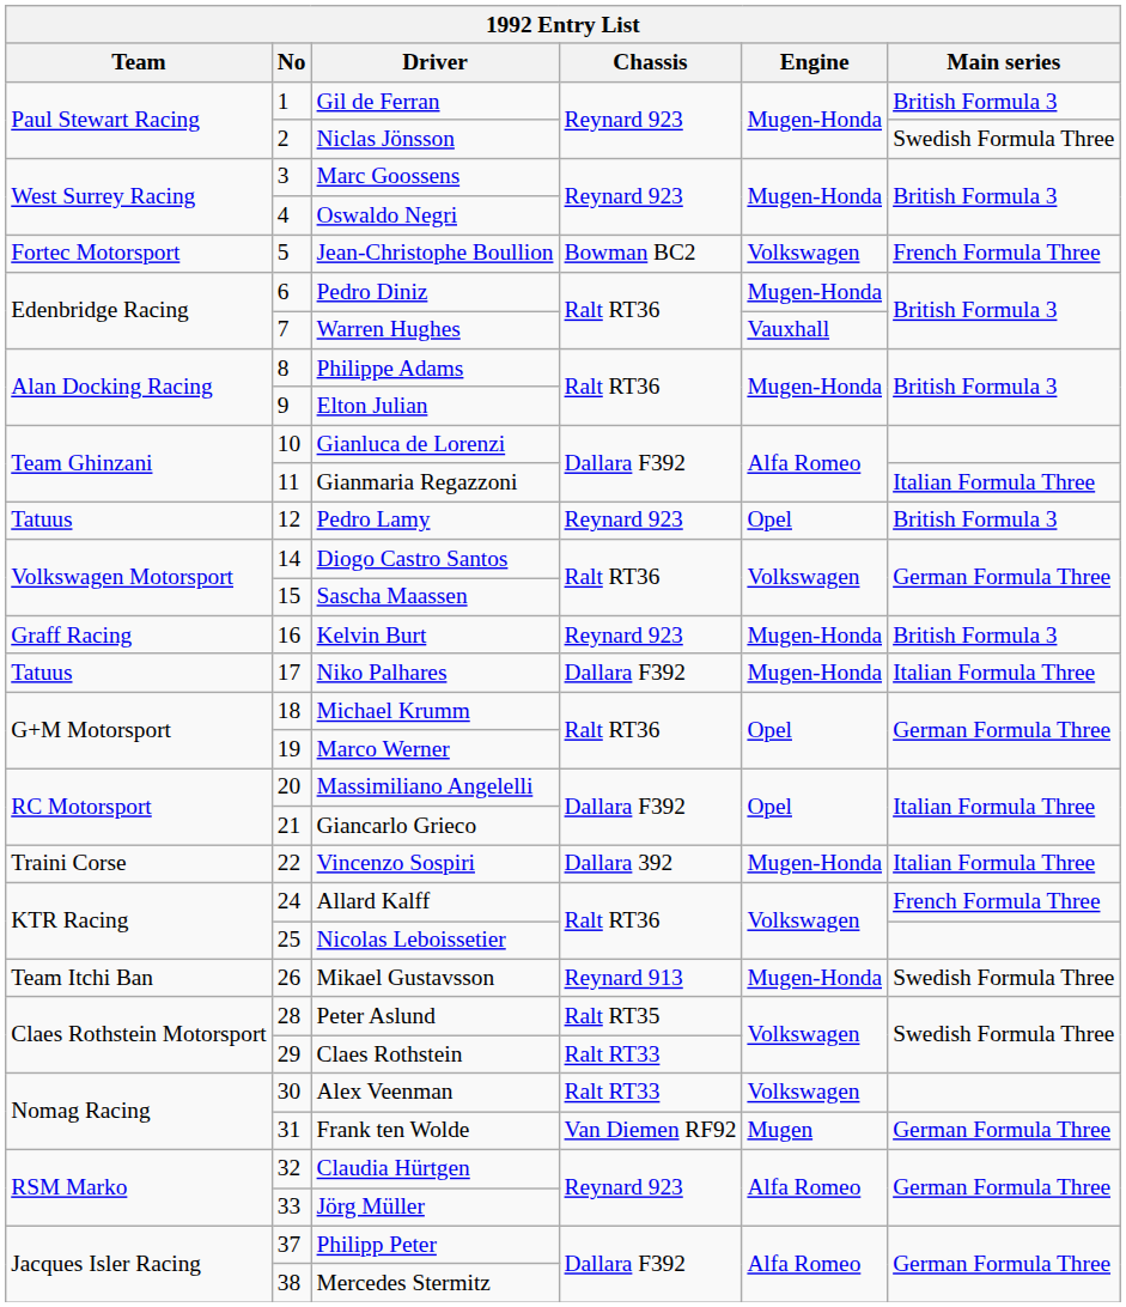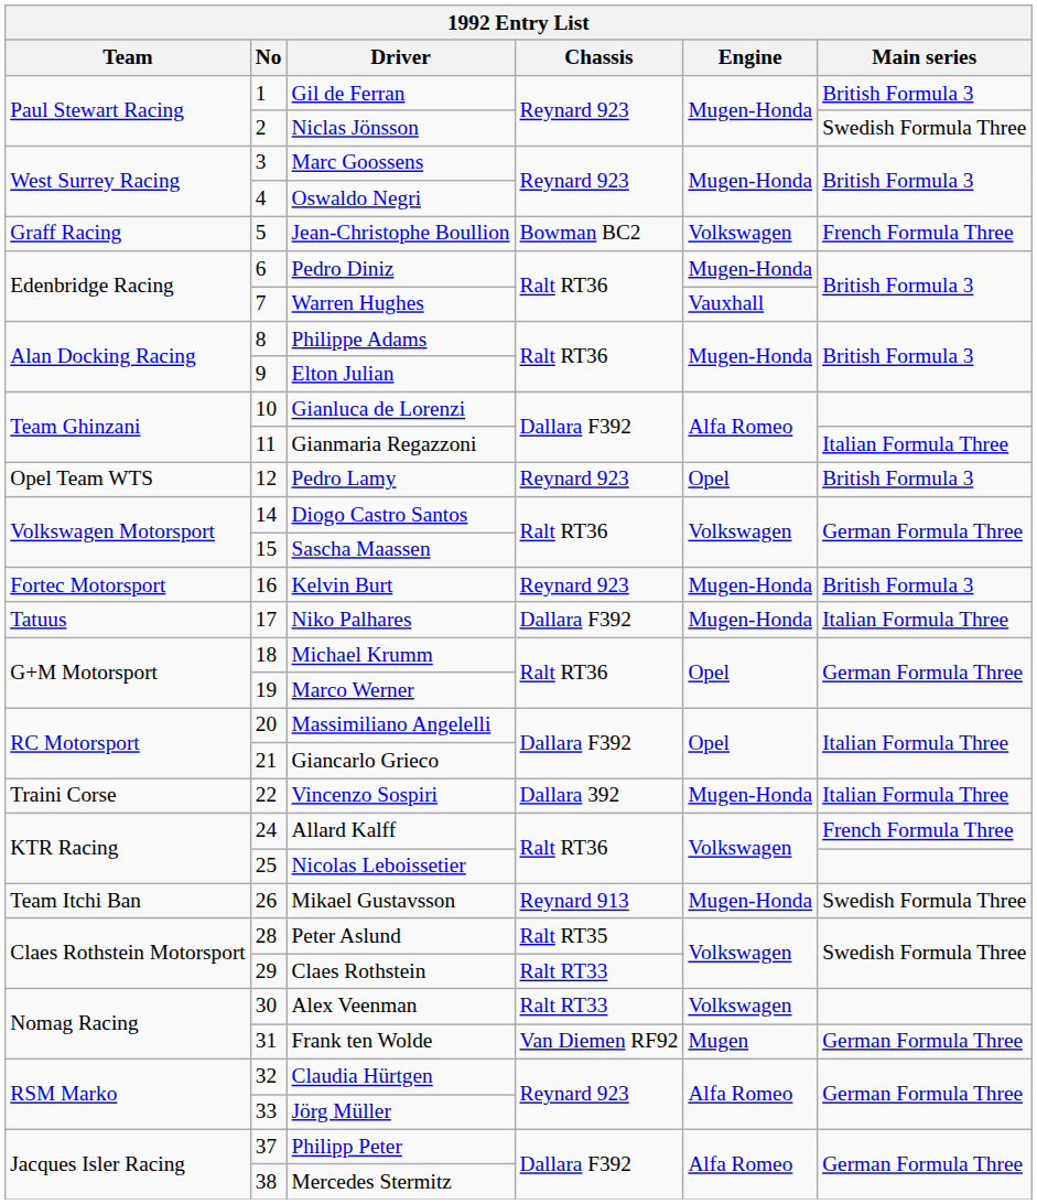 <table class="wikitable" style="font-size: 85%;">
 <tr>
 <th colspan=7>1992 Entry List</th>
 </tr>
 <tr>
 <th>Team</th>
 <th>No</th>
 <th>Driver</th>
 <th>Chassis</th>
 <th>Engine</th>
 <th>Main series</th>
 </tr>
 <tr>
 <td rowspan=2> <a href='#'>Paul Stewart Racing</a></td>
 <td>1</td>
 <td> <a href='#'>Gil de Ferran</a></td>
 <td rowspan="2"><a href='#'>Reynard 923</a></td>
 <td rowspan=2><a href='#'>Mugen-Honda</a></td>
 <td><a href='#'>British Formula 3</a></td>
 </tr>
 <tr>
 <td>2</td>
 <td> <a href='#'>Niclas Jönsson</a></td>
 <td>Swedish Formula Three</td>
 </tr>
 <tr>
 <td rowspan=2> <a href='#'>West Surrey Racing</a></td>
 <td>3</td>
 <td> <a href='#'>Marc Goossens</a></td>
 <td rowspan="2"><a href='#'>Reynard 923</a></td>
 <td rowspan=2><a href='#'>Mugen-Honda</a></td>
 <td rowspan=2><a href='#'>British Formula 3</a></td>
 </tr>
 <tr>
 <td>4</td>
 <td> <a href='#'>Oswaldo Negri</a></td>
 </tr>
 <tr>
-<td> <a href='#'>Fortec Motorsport</a></td>
+<td> <a href='#'>Graff Racing</a></td>
 <td>5</td>
 <td> <a href='#'>Jean-Christophe Boullion</a></td>
 <td><a href='#'>Bowman</a> BC2</td>
 <td><a href='#'>Volkswagen</a></td>
 <td><a href='#'>French Formula Three</a></td>
 </tr>
 <tr>
 <td rowspan=2> Edenbridge Racing</td>
 <td>6</td>
 <td> <a href='#'>Pedro Diniz</a></td>
 <td rowspan="2"><a href='#'>Ralt</a> RT36</td>
 <td><a href='#'>Mugen-Honda</a></td>
 <td rowspan=2><a href='#'>British Formula 3</a></td>
 </tr>
 <tr>
 <td>7</td>
 <td> <a href='#'>Warren Hughes</a></td>
 <td><a href='#'>Vauxhall</a></td>
 </tr>
 <tr>
 <td rowspan=2> <a href='#'>Alan Docking Racing</a></td>
 <td>8</td>
 <td> <a href='#'>Philippe Adams</a></td>
 <td rowspan="2"><a href='#'>Ralt</a> RT36</td>
 <td rowspan=2><a href='#'>Mugen-Honda</a></td>
 <td rowspan=2><a href='#'>British Formula 3</a></td>
 </tr>
 <tr>
 <td>9</td>
 <td> <a href='#'>Elton Julian</a></td>
 </tr>
 <tr>
 <td rowspan=2> <a href='#'>Team Ghinzani</a></td>
 <td>10</td>
 <td> <a href='#'>Gianluca de Lorenzi</a></td>
 <td rowspan="2"><a href='#'>Dallara</a> F392</td>
 <td rowspan=2><a href='#'>Alfa Romeo</a></td>
 <td></td>
 </tr>
 <tr>
 <td>11</td>
 <td> Gianmaria Regazzoni</td>
 <td><a href='#'>Italian Formula Three</a></td>
 </tr>
 <tr>
-<td> <a href='#'>Tatuus</a></td>
+<td> Opel Team WTS</td>
 <td>12</td>
 <td> <a href='#'>Pedro Lamy</a></td>
 <td><a href='#'>Reynard 923</a></td>
 <td><a href='#'>Opel</a></td>
 <td><a href='#'>British Formula 3</a></td>
 </tr>
 <tr>
 <td rowspan=2> <a href='#'>Volkswagen Motorsport</a></td>
 <td>14</td>
 <td> <a href='#'>Diogo Castro Santos</a></td>
 <td rowspan="2"><a href='#'>Ralt</a> RT36</td>
 <td rowspan=2><a href='#'>Volkswagen</a></td>
 <td rowspan=2><a href='#'>German Formula Three</a></td>
 </tr>
 <tr>
 <td>15</td>
 <td> <a href='#'>Sascha Maassen</a></td>
 </tr>
 <tr>
-<td> <a href='#'>Graff Racing</a></td>
+<td> <a href='#'>Fortec Motorsport</a></td>
 <td>16</td>
 <td> <a href='#'>Kelvin Burt</a></td>
 <td><a href='#'>Reynard 923</a></td>
 <td><a href='#'>Mugen-Honda</a></td>
 <td><a href='#'>British Formula 3</a></td>
 </tr>
 <tr>
 <td> <a href='#'>Tatuus</a></td>
 <td>17</td>
 <td> <a href='#'>Niko Palhares</a></td>
 <td><a href='#'>Dallara</a> F392</td>
 <td><a href='#'>Mugen-Honda</a></td>
 <td><a href='#'>Italian Formula Three</a></td>
 </tr>
 <tr>
 <td rowspan=2> G+M Motorsport</td>
 <td>18</td>
 <td> <a href='#'>Michael Krumm</a></td>
 <td rowspan="2"><a href='#'>Ralt</a> RT36</td>
 <td rowspan=2><a href='#'>Opel</a></td>
 <td rowspan=2><a href='#'>German Formula Three</a></td>
 </tr>
 <tr>
 <td>19</td>
 <td> <a href='#'>Marco Werner</a></td>
 </tr>
 <tr>
 <td rowspan=2> <a href='#'>RC Motorsport</a></td>
 <td>20</td>
 <td> <a href='#'>Massimiliano Angelelli</a></td>
 <td rowspan="2"><a href='#'>Dallara</a> F392</td>
 <td rowspan=2><a href='#'>Opel</a></td>
 <td rowspan=2><a href='#'>Italian Formula Three</a></td>
 </tr>
 <tr>
 <td>21</td>
 <td> Giancarlo Grieco</td>
 </tr>
 <tr>
 <td> Traini Corse</td>
 <td>22</td>
 <td> <a href='#'>Vincenzo Sospiri</a></td>
 <td><a href='#'>Dallara</a> 392</td>
 <td><a href='#'>Mugen-Honda</a></td>
 <td><a href='#'>Italian Formula Three</a></td>
 </tr>
 <tr>
 <td rowspan=2> KTR Racing</td>
 <td>24</td>
 <td> Allard Kalff</td>
 <td rowspan="2"><a href='#'>Ralt</a> RT36</td>
 <td rowspan=2><a href='#'>Volkswagen</a></td>
 <td><a href='#'>French Formula Three</a></td>
 </tr>
 <tr>
 <td>25</td>
 <td> <a href='#'>Nicolas Leboissetier</a></td>
 <td></td>
 </tr>
 <tr>
 <td> Team Itchi Ban</td>
 <td>26</td>
 <td> Mikael Gustavsson</td>
 <td><a href='#'>Reynard 913</a></td>
 <td><a href='#'>Mugen-Honda</a></td>
 <td>Swedish Formula Three</td>
 </tr>
 <tr>
 <td rowspan=2> Claes Rothstein Motorsport</td>
 <td>28</td>
 <td> Peter Aslund</td>
 <td><a href='#'>Ralt</a> RT35</td>
 <td rowspan=2><a href='#'>Volkswagen</a></td>
 <td rowspan=2>Swedish Formula Three</td>
 </tr>
 <tr>
 <td>29</td>
 <td> Claes Rothstein</td>
 <td><a href='#'>Ralt RT33</a></td>
 </tr>
 <tr>
 <td rowspan=2> Nomag Racing</td>
 <td>30</td>
 <td> Alex Veenman</td>
 <td><a href='#'>Ralt RT33</a></td>
 <td><a href='#'>Volkswagen</a></td>
 <td></td>
 </tr>
 <tr>
 <td>31</td>
 <td> Frank ten Wolde</td>
 <td><a href='#'>Van Diemen</a> RF92</td>
 <td><a href='#'>Mugen</a></td>
 <td><a href='#'>German Formula Three</a></td>
 </tr>
 <tr>
 <td rowspan=2> <a href='#'>RSM Marko</a></td>
 <td>32</td>
 <td> <a href='#'>Claudia Hürtgen</a></td>
 <td rowspan="2"><a href='#'>Reynard 923</a></td>
 <td rowspan=2><a href='#'>Alfa Romeo</a></td>
 <td rowspan=2><a href='#'>German Formula Three</a></td>
 </tr>
 <tr>
 <td>33</td>
 <td> <a href='#'>Jörg Müller</a></td>
 </tr>
 <tr>
 <td rowspan=2> Jacques Isler Racing</td>
 <td>37</td>
 <td> <a href='#'>Philipp Peter</a></td>
 <td rowspan="2"><a href='#'>Dallara</a> F392</td>
 <td rowspan=2><a href='#'>Alfa Romeo</a></td>
 <td rowspan=2><a href='#'>German Formula Three</a></td>
 </tr>
 <tr>
 <td>38</td>
 <td> Mercedes Stermitz</td>
 </tr>
 </table>
